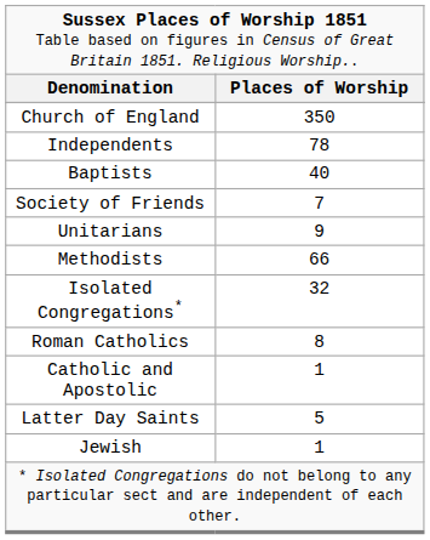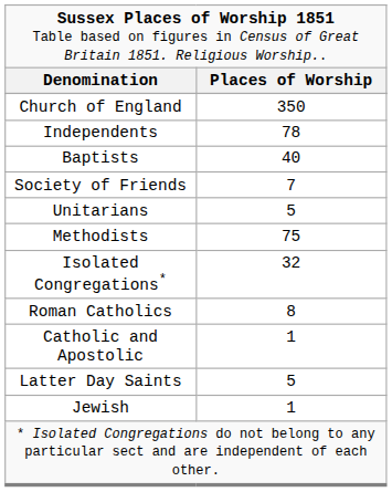 <table class="wikitable" style="margin: 1em auto 1em auto; width:50%; text-align:center;">
 <tr>
 <td colspan="2" align="center"><strong>Sussex Places of Worship 1851</strong><br><small>Table based on figures in <em>Census of Great Britain 1851. Religious Worship.</em>.</small></td>
 </tr>
 <tr align=left>
 <th width="50%">Denomination</th>
 <th width="50%">Places of Worship</th>
 </tr>
 <tr valign=top>
 </tr>
 <tr valign=top bgcolor="#ffffff">
 <td>Church of England</td>
 <td>350</td>
 </tr>
 <tr valign=top bgcolor="#ffffff">
 <td>Independents</td>
 <td>78</td>
 </tr>
 <tr valign=top bgcolor="#ffffff">
 <td>Baptists</td>
 <td>40</td>
 </tr>
 <tr valign=top bgcolor="#ffffff">
 <td>Society of Friends</td>
 <td>7</td>
 </tr>
 <tr valign=top bgcolor="#ffffff">
 <td>Unitarians</td>
-<td>9</td>
+<td>5</td>
 </tr>
 <tr valign=top bgcolor="#ffffff">
 <td>Methodists</td>
-<td>66</td>
+<td>75</td>
 </tr>
 <tr valign=top bgcolor="#ffffff">
 <td>Isolated Congregations<sup>*</sup></td>
 <td>32</td>
 </tr>
 <tr valign=top bgcolor="#ffffff">
 <td>Roman Catholics</td>
 <td>8</td>
 </tr>
 <tr valign=top bgcolor="#ffffff">
 <td>Catholic and Apostolic</td>
 <td>1</td>
 </tr>
 <tr valign=top bgcolor="#ffffff">
 <td>Latter Day Saints</td>
 <td>5</td>
 </tr>
 <tr valign=top bgcolor="#ffffff">
 <td>Jewish</td>
 <td>1</td>
 </tr>
 <tr>
 <td colspan="3" style="text-align: center;border-bottom: 3px solid grey"><small> * <em>Isolated Congregations</em> do not belong to any particular sect and are independent of each other.</small></td>
 </tr>
 </table>
